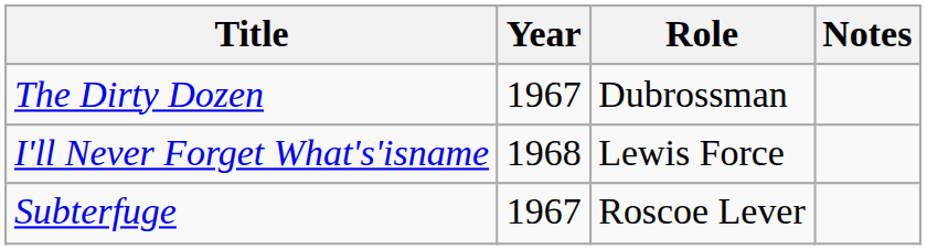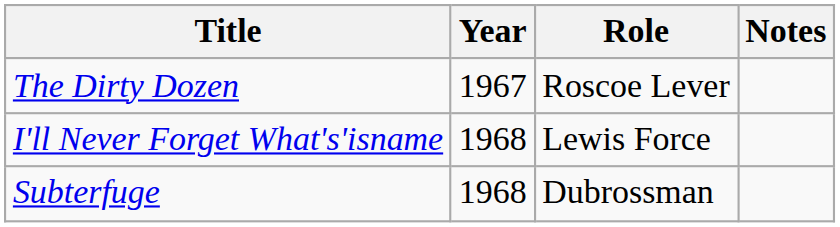 <table class="wikitable" border="1">
 <tr>
 <th>Title</th>
 <th>Year</th>
 <th>Role</th>
 <th>Notes</th>
 </tr>
 <tr>
 <td><em><a href='#'>The Dirty Dozen</a></em></td>
 <td>1967</td>
-<td>Dubrossman</td>
+<td>Roscoe Lever</td>
 <td></td>
 </tr>
 <tr>
 <td><em><a href='#'>I'll Never Forget What's'isname</a></em></td>
 <td>1968</td>
 <td>Lewis Force</td>
 <td></td>
 </tr>
 <tr>
 <td><em><a href='#'>Subterfuge</a></em></td>
-<td>1967</td>
-<td>Roscoe Lever</td>
+<td>1968</td>
+<td>Dubrossman</td>
 <td></td>
 </tr>
 </table>
